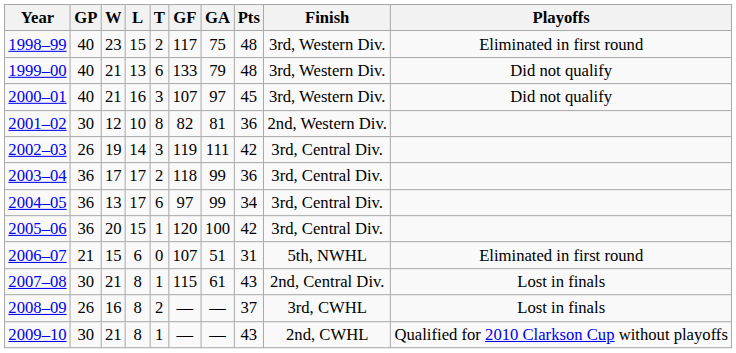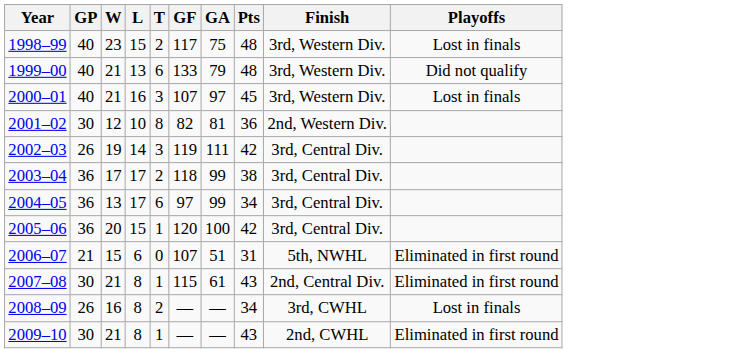 <table class="wikitable sortable" style="text-align:center">
 <tr>
 <th>Year</th>
 <th title="Games played" class="unsortable">GP</th>
 <th title="Wins">W</th>
 <th title="Losses">L</th>
 <th title="Ties">T</th>
 <th title="Goals for">GF</th>
 <th title="Goals against">GA</th>
 <th title="Points">Pts</th>
 <th class="unsortable">Finish</th>
 <th class="unsortable">Playoffs</th>
 </tr>
 <tr>
 <td><a href='#'>1998–99</a></td>
 <td>40</td>
 <td>23</td>
 <td>15</td>
 <td>2</td>
 <td>117</td>
 <td>75</td>
 <td>48</td>
 <td>3rd, Western Div.</td>
-<td>Eliminated in first round</td>
+<td>Lost in finals</td>
 </tr>
 <tr>
 <td><a href='#'>1999–00</a></td>
 <td>40</td>
 <td>21</td>
 <td>13</td>
 <td>6</td>
 <td>133</td>
 <td>79</td>
 <td>48</td>
 <td>3rd, Western Div.</td>
 <td>Did not qualify</td>
 </tr>
 <tr>
 <td><a href='#'>2000–01</a></td>
 <td>40</td>
 <td>21</td>
 <td>16</td>
 <td>3</td>
 <td>107</td>
 <td>97</td>
 <td>45</td>
 <td>3rd, Western Div.</td>
-<td>Did not qualify</td>
+<td>Lost in finals</td>
 </tr>
 <tr>
 <td><a href='#'>2001–02</a></td>
 <td>30</td>
 <td>12</td>
 <td>10</td>
 <td>8</td>
 <td>82</td>
 <td>81</td>
 <td>36</td>
 <td>2nd, Western Div.</td>
 <td></td>
 </tr>
 <tr>
 <td><a href='#'>2002–03</a></td>
 <td>26</td>
 <td>19</td>
 <td>14</td>
 <td>3</td>
 <td>119</td>
 <td>111</td>
 <td>42</td>
 <td>3rd, Central Div.</td>
 <td></td>
 </tr>
 <tr>
 <td><a href='#'>2003–04</a></td>
 <td>36</td>
 <td>17</td>
 <td>17</td>
 <td>2</td>
 <td>118</td>
 <td>99</td>
-<td>36</td>
+<td>38</td>
 <td>3rd, Central Div.</td>
 <td></td>
 </tr>
 <tr>
 <td><a href='#'>2004–05</a></td>
 <td>36</td>
 <td>13</td>
 <td>17</td>
 <td>6</td>
 <td>97</td>
 <td>99</td>
 <td>34</td>
 <td>3rd, Central Div.</td>
 <td></td>
 </tr>
 <tr>
 <td><a href='#'>2005–06</a></td>
 <td>36</td>
 <td>20</td>
 <td>15</td>
 <td>1</td>
 <td>120</td>
 <td>100</td>
 <td>42</td>
 <td>3rd, Central Div.</td>
 <td></td>
 </tr>
 <tr>
 <td><a href='#'>2006–07</a></td>
 <td>21</td>
 <td>15</td>
 <td>6</td>
 <td>0</td>
 <td>107</td>
 <td>51</td>
 <td>31</td>
 <td>5th, NWHL</td>
 <td>Eliminated in first round</td>
 </tr>
 <tr>
 <td><a href='#'>2007–08</a></td>
 <td>30</td>
 <td>21</td>
 <td>8</td>
 <td>1</td>
 <td>115</td>
 <td>61</td>
 <td>43</td>
 <td>2nd, Central Div.</td>
-<td>Lost in finals</td>
+<td>Eliminated in first round</td>
 </tr>
 <tr>
 <td><a href='#'>2008–09</a></td>
 <td>26</td>
 <td>16</td>
 <td>8</td>
 <td>2</td>
 <td>—</td>
 <td>—</td>
-<td>37</td>
+<td>34</td>
 <td>3rd, CWHL</td>
 <td>Lost in finals</td>
 </tr>
 <tr>
 <td><a href='#'>2009–10</a></td>
 <td>30</td>
 <td>21</td>
 <td>8</td>
 <td>1</td>
 <td>—</td>
 <td>—</td>
 <td>43</td>
 <td>2nd, CWHL</td>
-<td>Qualified for <a href='#'>2010 Clarkson Cup</a> without playoffs</td>
+<td>Eliminated in first round</td>
 </tr>
 </table>
